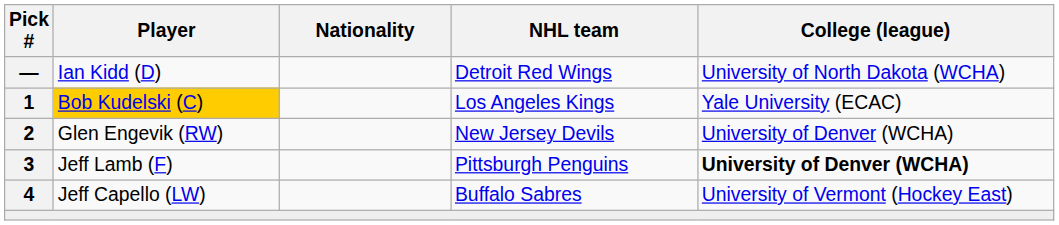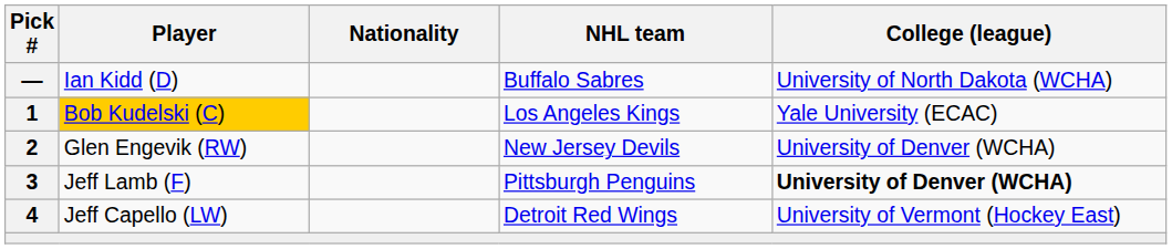 <table class="wikitable">
 <tr>
 <th bgcolor="#DDDDFF" width="2.75%">Pick #</th>
 <th bgcolor="#DDDDFF" width="22.0%">Player</th>
 <th bgcolor="#DDDDFF" width="16.5%">Nationality</th>
 <th bgcolor="#DDDDFF" width="24.0%">NHL team</th>
 <th bgcolor="#DDDDFF" width="100.0%">College (league)</th>
 </tr>
 <tr>
 <th>—</th>
 <td><a href='#'>Ian Kidd</a> (<a href='#'>D</a>)</td>
 <td></td>
-<td><a href='#'>Detroit Red Wings</a></td>
+<td><a href='#'>Buffalo Sabres</a></td>
 <td><a href='#'>University of North Dakota</a> (<a href='#'>WCHA</a>)</td>
 </tr>
 <tr>
 <th>1</th>
 <td bgcolor="#FFCC00"><a href='#'>Bob Kudelski</a> (<a href='#'>C</a>)</td>
 <td></td>
 <td><a href='#'>Los Angeles Kings</a></td>
 <td><a href='#'>Yale University</a> (ECAC)</td>
 </tr>
 <tr>
 <th>2</th>
 <td>Glen Engevik (<a href='#'>RW</a>)</td>
 <td></td>
 <td><a href='#'>New Jersey Devils</a></td>
 <td><a href='#'>University of Denver</a> (WCHA)</td>
 </tr>
 <tr>
 <th>3</th>
 <td>Jeff Lamb (<a href='#'>F</a>)</td>
 <td></td>
 <td><a href='#'>Pittsburgh Penguins</a></td>
 <td><strong>University of Denver (WCHA)</strong></td>
 </tr>
 <tr>
 <th>4</th>
 <td>Jeff Capello (<a href='#'>LW</a>)</td>
 <td></td>
-<td><a href='#'>Buffalo Sabres</a></td>
+<td><a href='#'>Detroit Red Wings</a></td>
 <td><a href='#'>University of Vermont</a> (<a href='#'>Hockey East</a>)</td>
 </tr>
 <tr>
 <td align=center colspan="5" bgcolor="#efefef"></td>
 </tr>
 </table>
